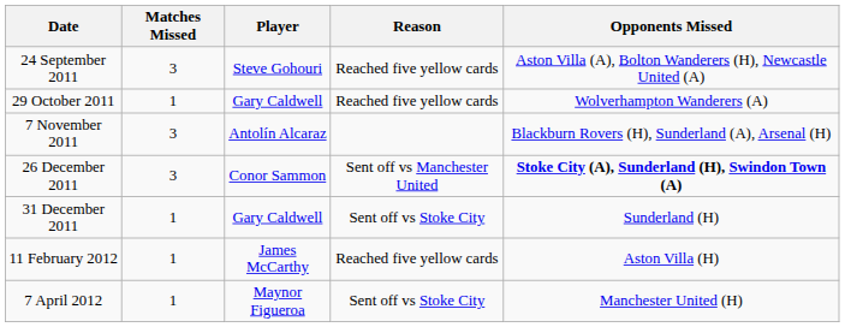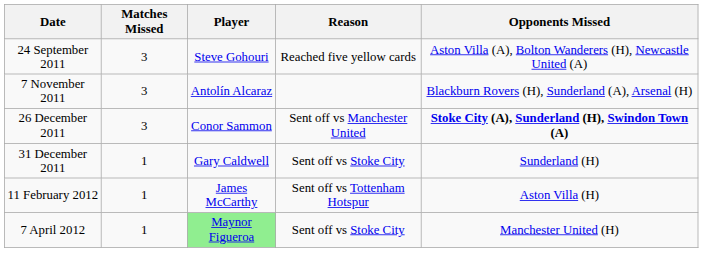 <table class="wikitable" style="text-align: center">
 <tr>
 <th>Date</th>
 <th>Matches Missed</th>
 <th>Player</th>
 <th>Reason</th>
 <th>Opponents Missed</th>
 </tr>
 <tr>
 <td>24 September 2011</td>
 <td>3</td>
 <td><a href='#'>Steve Gohouri</a></td>
 <td>Reached five yellow cards</td>
 <td><a href='#'>Aston Villa</a> (A), <a href='#'>Bolton Wanderers</a> (H), <a href='#'>Newcastle United</a> (A)</td>
-</tr>
-<tr>
-<td>29 October 2011</td>
-<td>1</td>
-<td><a href='#'>Gary Caldwell</a></td>
-<td>Reached five yellow cards</td>
-<td><a href='#'>Wolverhampton Wanderers</a> (A)</td>
 </tr>
 <tr>
 <td>7 November 2011</td>
 <td>3</td>
 <td><a href='#'>Antolín Alcaraz</a></td>
 <td></td>
 <td><a href='#'>Blackburn Rovers</a> (H), <a href='#'>Sunderland</a> (A), <a href='#'>Arsenal</a> (H)</td>
 </tr>
 <tr>
 <td>26 December 2011</td>
 <td>3</td>
 <td><a href='#'>Conor Sammon</a></td>
 <td>Sent off vs <a href='#'>Manchester United</a></td>
 <td><strong><a href='#'>Stoke City</a> (A), <a href='#'>Sunderland</a> (H), <a href='#'>Swindon Town</a> (A)</strong></td>
 </tr>
 <tr>
 <td>31 December 2011</td>
 <td>1</td>
 <td><a href='#'>Gary Caldwell</a></td>
 <td>Sent off vs <a href='#'>Stoke City</a></td>
 <td><a href='#'>Sunderland</a> (H)</td>
 </tr>
 <tr>
 <td>11 February 2012</td>
 <td>1</td>
 <td><a href='#'>James McCarthy</a></td>
-<td>Reached five yellow cards</td>
+<td>Sent off vs <a href='#'>Tottenham Hotspur</a></td>
 <td><a href='#'>Aston Villa</a> (H)</td>
 </tr>
 <tr>
 <td>7 April 2012</td>
 <td>1</td>
-<td><a href='#'>Maynor Figueroa</a></td>
+<td style="background: lightgreen;"><a href='#'>Maynor Figueroa</a></td>
 <td>Sent off vs <a href='#'>Stoke City</a></td>
 <td><a href='#'>Manchester United</a> (H)</td>
 </tr>
 </table>
